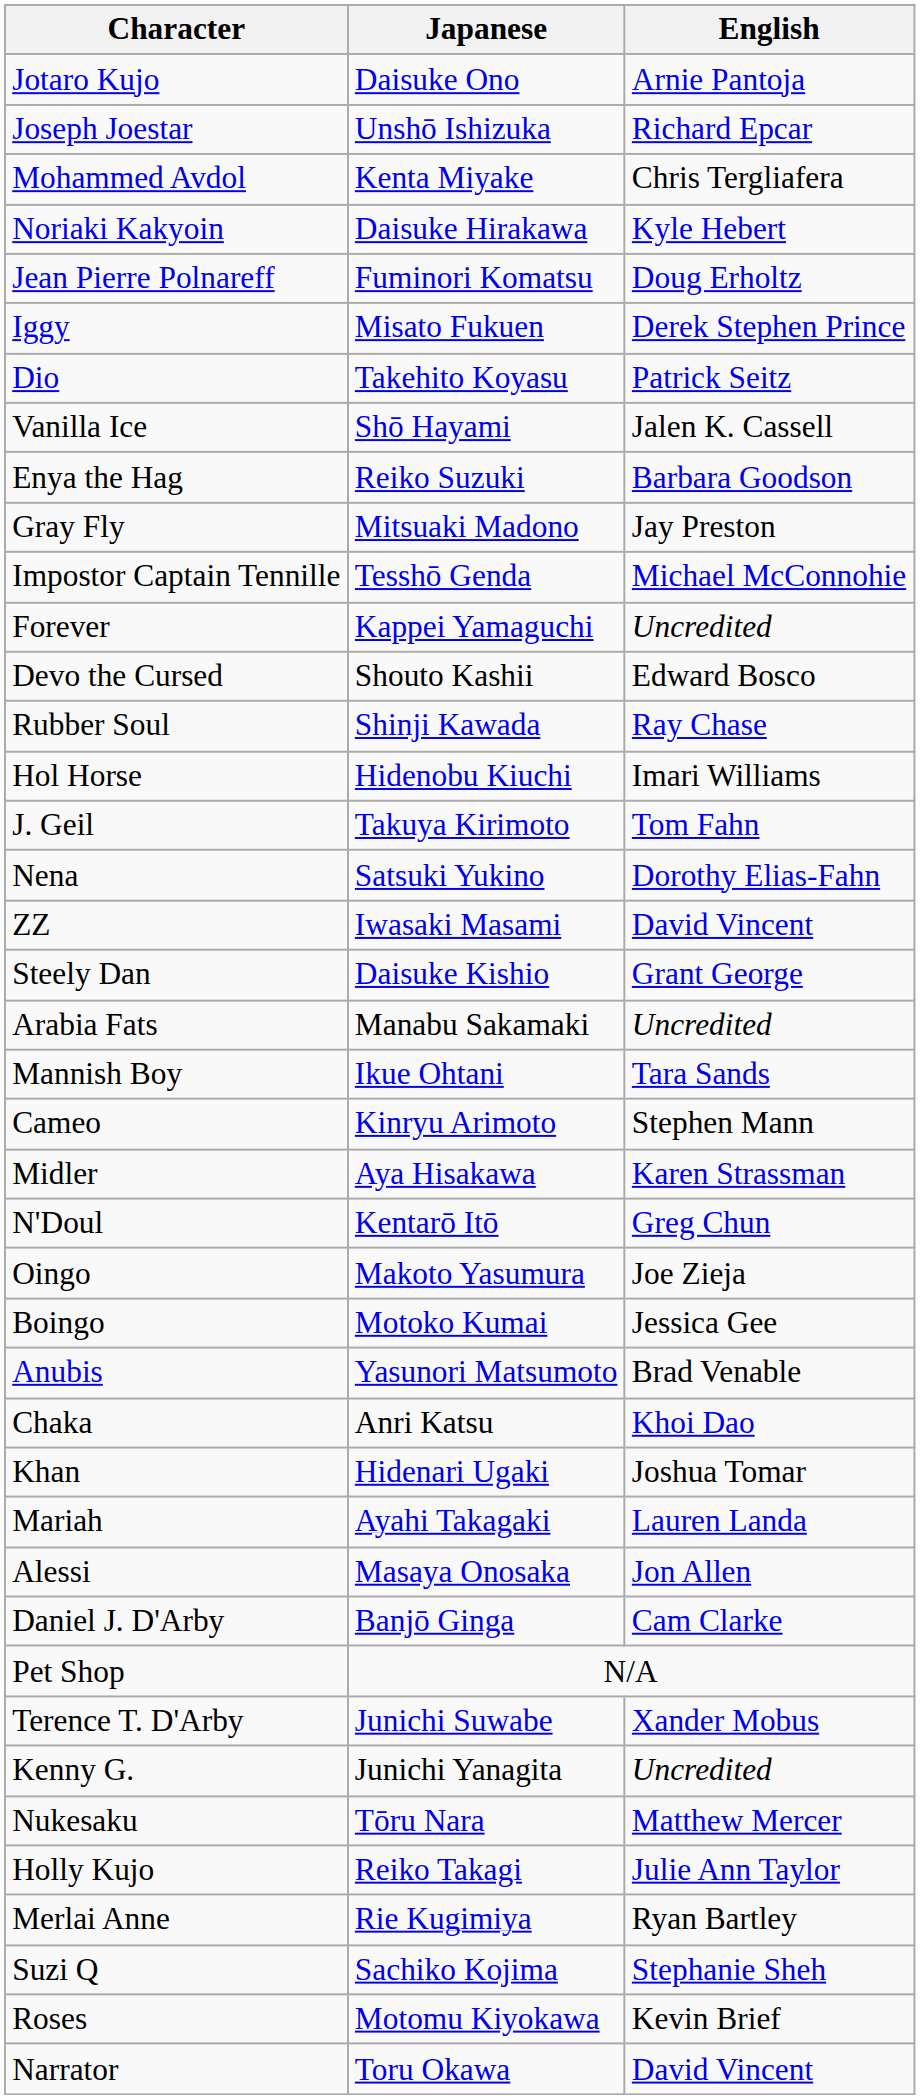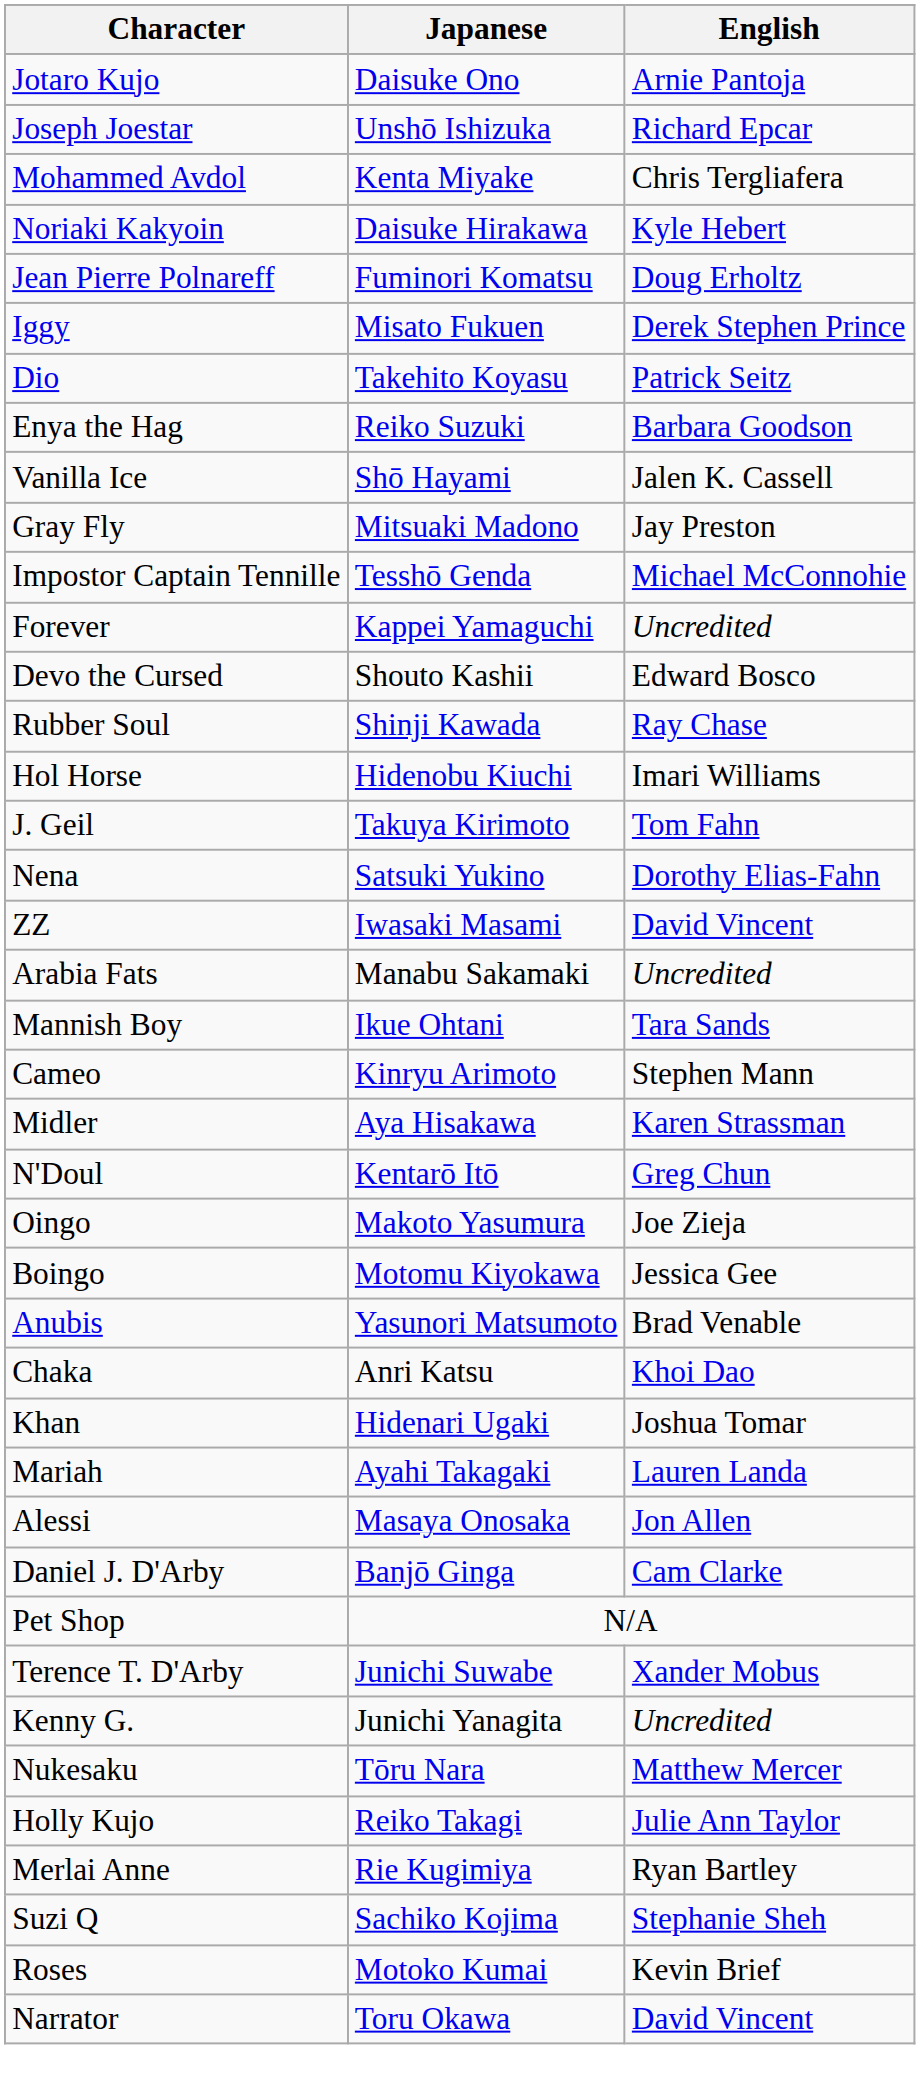 <table class="wikitable">
 <tr>
 <th>Character</th>
 <th>Japanese</th>
 <th>English</th>
 </tr>
 <tr>
 <td><a href='#'>Jotaro Kujo</a></td>
 <td><a href='#'>Daisuke Ono</a></td>
 <td><a href='#'>Arnie Pantoja</a></td>
 </tr>
 <tr>
 <td><a href='#'>Joseph Joestar</a></td>
 <td><a href='#'>Unshō Ishizuka</a></td>
 <td><a href='#'>Richard Epcar</a></td>
 </tr>
 <tr>
 <td><a href='#'>Mohammed Avdol</a></td>
 <td><a href='#'>Kenta Miyake</a></td>
 <td>Chris Tergliafera</td>
 </tr>
 <tr>
 <td><a href='#'>Noriaki Kakyoin</a></td>
 <td><a href='#'>Daisuke Hirakawa</a></td>
 <td><a href='#'>Kyle Hebert</a></td>
 </tr>
 <tr>
 <td><a href='#'>Jean Pierre Polnareff</a></td>
 <td><a href='#'>Fuminori Komatsu</a></td>
 <td><a href='#'>Doug Erholtz</a></td>
 </tr>
 <tr>
 <td><a href='#'>Iggy</a></td>
 <td><a href='#'>Misato Fukuen</a></td>
 <td><a href='#'>Derek Stephen Prince</a></td>
 </tr>
 <tr>
 <td><a href='#'>Dio</a></td>
 <td><a href='#'>Takehito Koyasu</a></td>
 <td><a href='#'>Patrick Seitz</a></td>
 </tr>
 <tr>
+<td>Enya the Hag</td>
+<td><a href='#'>Reiko Suzuki</a></td>
+<td><a href='#'>Barbara Goodson</a></td>
+</tr>
+<tr>
 <td>Vanilla Ice</td>
 <td><a href='#'>Shō Hayami</a></td>
 <td>Jalen K. Cassell</td>
-</tr>
-<tr>
-<td>Enya the Hag</td>
-<td><a href='#'>Reiko Suzuki</a></td>
-<td><a href='#'>Barbara Goodson</a></td>
 </tr>
 <tr>
 <td>Gray Fly</td>
 <td><a href='#'>Mitsuaki Madono</a></td>
 <td>Jay Preston</td>
 </tr>
 <tr>
 <td>Impostor Captain Tennille</td>
 <td><a href='#'>Tesshō Genda</a></td>
 <td><a href='#'>Michael McConnohie</a></td>
 </tr>
 <tr>
 <td>Forever</td>
 <td><a href='#'>Kappei Yamaguchi</a></td>
 <td><em>Uncredited</em></td>
 </tr>
 <tr>
 <td>Devo the Cursed</td>
 <td>Shouto Kashii</td>
 <td>Edward Bosco</td>
 </tr>
 <tr>
 <td>Rubber Soul</td>
 <td><a href='#'>Shinji Kawada</a></td>
 <td><a href='#'>Ray Chase</a></td>
 </tr>
 <tr>
 <td>Hol Horse</td>
 <td><a href='#'>Hidenobu Kiuchi</a></td>
 <td>Imari Williams</td>
 </tr>
 <tr>
 <td>J. Geil</td>
 <td><a href='#'>Takuya Kirimoto</a></td>
 <td><a href='#'>Tom Fahn</a></td>
 </tr>
 <tr>
 <td>Nena</td>
 <td><a href='#'>Satsuki Yukino</a></td>
 <td><a href='#'>Dorothy Elias-Fahn</a></td>
 </tr>
 <tr>
 <td>ZZ</td>
 <td><a href='#'>Iwasaki Masami</a></td>
 <td><a href='#'>David Vincent</a></td>
 </tr>
 <tr>
-<td>Steely Dan</td>
-<td><a href='#'>Daisuke Kishio</a></td>
-<td><a href='#'>Grant George</a></td>
-</tr>
-<tr>
 <td>Arabia Fats</td>
 <td>Manabu Sakamaki</td>
 <td><em>Uncredited</em></td>
 </tr>
 <tr>
 <td>Mannish Boy</td>
 <td><a href='#'>Ikue Ohtani</a></td>
 <td><a href='#'>Tara Sands</a></td>
 </tr>
 <tr>
 <td>Cameo</td>
 <td><a href='#'>Kinryu Arimoto</a></td>
 <td>Stephen Mann</td>
 </tr>
 <tr>
 <td>Midler</td>
 <td><a href='#'>Aya Hisakawa</a></td>
 <td><a href='#'>Karen Strassman</a></td>
 </tr>
 <tr>
 <td>N'Doul</td>
 <td><a href='#'>Kentarō Itō</a></td>
 <td><a href='#'>Greg Chun</a></td>
 </tr>
 <tr>
 <td>Oingo</td>
 <td><a href='#'>Makoto Yasumura</a></td>
 <td>Joe Zieja</td>
 </tr>
 <tr>
 <td>Boingo</td>
-<td><a href='#'>Motoko Kumai</a></td>
+<td><a href='#'>Motomu Kiyokawa</a></td>
 <td>Jessica Gee</td>
 </tr>
 <tr>
 <td><a href='#'>Anubis</a></td>
 <td><a href='#'>Yasunori Matsumoto</a></td>
 <td>Brad Venable</td>
 </tr>
 <tr>
 <td>Chaka</td>
 <td>Anri Katsu</td>
 <td><a href='#'>Khoi Dao</a></td>
 </tr>
 <tr>
 <td>Khan</td>
 <td><a href='#'>Hidenari Ugaki</a></td>
 <td>Joshua Tomar</td>
 </tr>
 <tr>
 <td>Mariah</td>
 <td><a href='#'>Ayahi Takagaki</a></td>
 <td><a href='#'>Lauren Landa</a></td>
 </tr>
 <tr>
 <td>Alessi</td>
 <td><a href='#'>Masaya Onosaka</a></td>
 <td><a href='#'>Jon Allen</a></td>
 </tr>
 <tr>
 <td>Daniel J. D'Arby</td>
 <td><a href='#'>Banjō Ginga</a></td>
 <td><a href='#'>Cam Clarke</a></td>
 </tr>
 <tr>
 <td>Pet Shop</td>
 <td colspan="2" style="text-align:center;">N/A</td>
 </tr>
 <tr>
 <td>Terence T. D'Arby</td>
 <td><a href='#'>Junichi Suwabe</a></td>
 <td><a href='#'>Xander Mobus</a></td>
 </tr>
 <tr>
 <td>Kenny G.</td>
 <td>Junichi Yanagita</td>
 <td><em>Uncredited</em></td>
 </tr>
 <tr>
 <td>Nukesaku</td>
 <td><a href='#'>Tōru Nara</a></td>
 <td><a href='#'>Matthew Mercer</a></td>
 </tr>
 <tr>
 <td>Holly Kujo</td>
 <td><a href='#'>Reiko Takagi</a></td>
 <td><a href='#'>Julie Ann Taylor</a></td>
 </tr>
 <tr>
 <td>Merlai Anne</td>
 <td><a href='#'>Rie Kugimiya</a></td>
 <td>Ryan Bartley</td>
 </tr>
 <tr>
 <td>Suzi Q</td>
 <td><a href='#'>Sachiko Kojima</a></td>
 <td><a href='#'>Stephanie Sheh</a></td>
 </tr>
 <tr>
 <td>Roses</td>
-<td><a href='#'>Motomu Kiyokawa</a></td>
+<td><a href='#'>Motoko Kumai</a></td>
 <td>Kevin Brief</td>
 </tr>
 <tr>
 <td>Narrator</td>
 <td><a href='#'>Toru Okawa</a></td>
 <td><a href='#'>David Vincent</a></td>
 </tr>
 </table>
